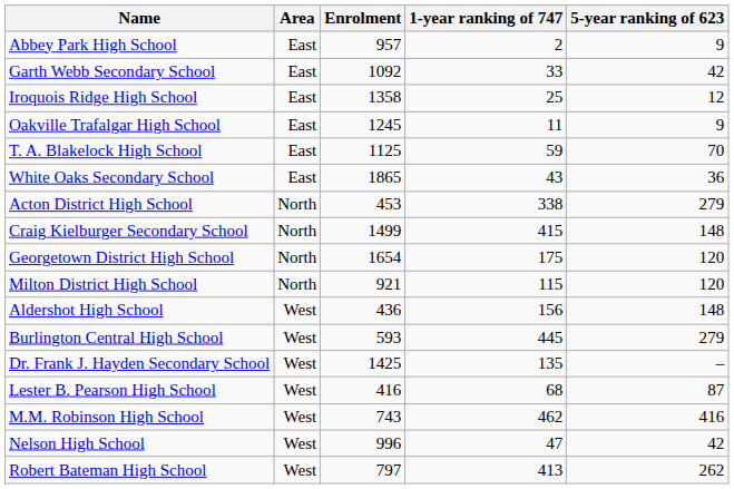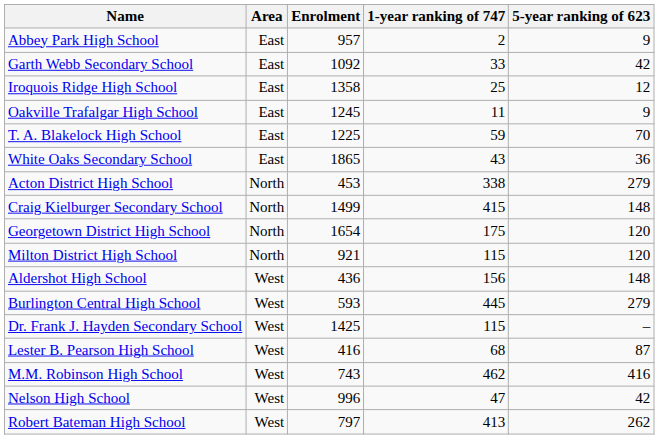 <table class="wikitable sortable" style="text-align:right">
 <tr>
 <th scope="col">Name</th>
 <th scope="col">Area</th>
 <th scope="col">Enrolment</th>
 <th scope="col">1-year ranking of 747</th>
 <th scope="col">5-year ranking of 623</th>
 </tr>
 <tr>
 <td style="text-align:left"><a href='#'>Abbey Park High School</a></td>
 <td>East</td>
 <td>957</td>
 <td>2</td>
 <td>9</td>
 </tr>
 <tr>
 <td style="text-align:left"><a href='#'>Garth Webb Secondary School</a></td>
 <td>East</td>
 <td>1092</td>
 <td>33</td>
 <td>42</td>
 </tr>
 <tr>
 <td style="text-align:left"><a href='#'>Iroquois Ridge High School</a></td>
 <td>East</td>
 <td>1358</td>
 <td>25</td>
 <td>12</td>
 </tr>
 <tr>
 <td style="text-align:left"><a href='#'>Oakville Trafalgar High School</a></td>
 <td>East</td>
 <td>1245</td>
 <td>11</td>
 <td>9</td>
 </tr>
 <tr>
 <td style="text-align:left"><a href='#'>T. A. Blakelock High School</a></td>
 <td>East</td>
-<td>1125</td>
+<td>1225</td>
 <td>59</td>
 <td>70</td>
 </tr>
 <tr>
 <td style="text-align:left"><a href='#'>White Oaks Secondary School</a></td>
 <td>East</td>
 <td>1865</td>
 <td>43</td>
 <td>36</td>
 </tr>
 <tr>
 <td style="text-align:left"><a href='#'>Acton District High School</a></td>
 <td>North</td>
 <td>453</td>
 <td>338</td>
 <td>279</td>
 </tr>
 <tr>
 <td style="text-align:left"><a href='#'>Craig Kielburger Secondary School</a></td>
 <td>North</td>
 <td>1499</td>
 <td>415</td>
 <td>148</td>
 </tr>
 <tr>
 <td style="text-align:left"><a href='#'>Georgetown District High School</a></td>
 <td>North</td>
 <td>1654</td>
 <td>175</td>
 <td>120</td>
 </tr>
 <tr>
 <td style="text-align:left"><a href='#'>Milton District High School</a></td>
 <td>North</td>
 <td>921</td>
 <td>115</td>
 <td>120</td>
 </tr>
 <tr>
 <td style="text-align:left"><a href='#'>Aldershot High School</a></td>
 <td>West</td>
 <td>436</td>
 <td>156</td>
 <td>148</td>
 </tr>
 <tr>
 <td style="text-align:left"><a href='#'>Burlington Central High School</a></td>
 <td>West</td>
 <td>593</td>
 <td>445</td>
 <td>279</td>
 </tr>
 <tr>
 <td style="text-align:left"><a href='#'>Dr. Frank J. Hayden Secondary School</a></td>
 <td>West</td>
 <td>1425</td>
-<td>135</td>
+<td>115</td>
 <td>–</td>
 </tr>
 <tr>
 <td style="text-align:left"><a href='#'>Lester B. Pearson High School</a></td>
 <td>West</td>
 <td>416</td>
 <td>68</td>
 <td>87</td>
 </tr>
 <tr>
 <td style="text-align:left"><a href='#'>M.M. Robinson High School</a></td>
 <td>West</td>
 <td>743</td>
 <td>462</td>
 <td>416</td>
 </tr>
 <tr>
 <td style="text-align:left"><a href='#'>Nelson High School</a></td>
 <td>West</td>
 <td>996</td>
 <td>47</td>
 <td>42</td>
 </tr>
 <tr>
 <td style="text-align:left"><a href='#'>Robert Bateman High School</a></td>
 <td>West</td>
 <td>797</td>
 <td>413</td>
 <td>262</td>
 </tr>
 </table>
